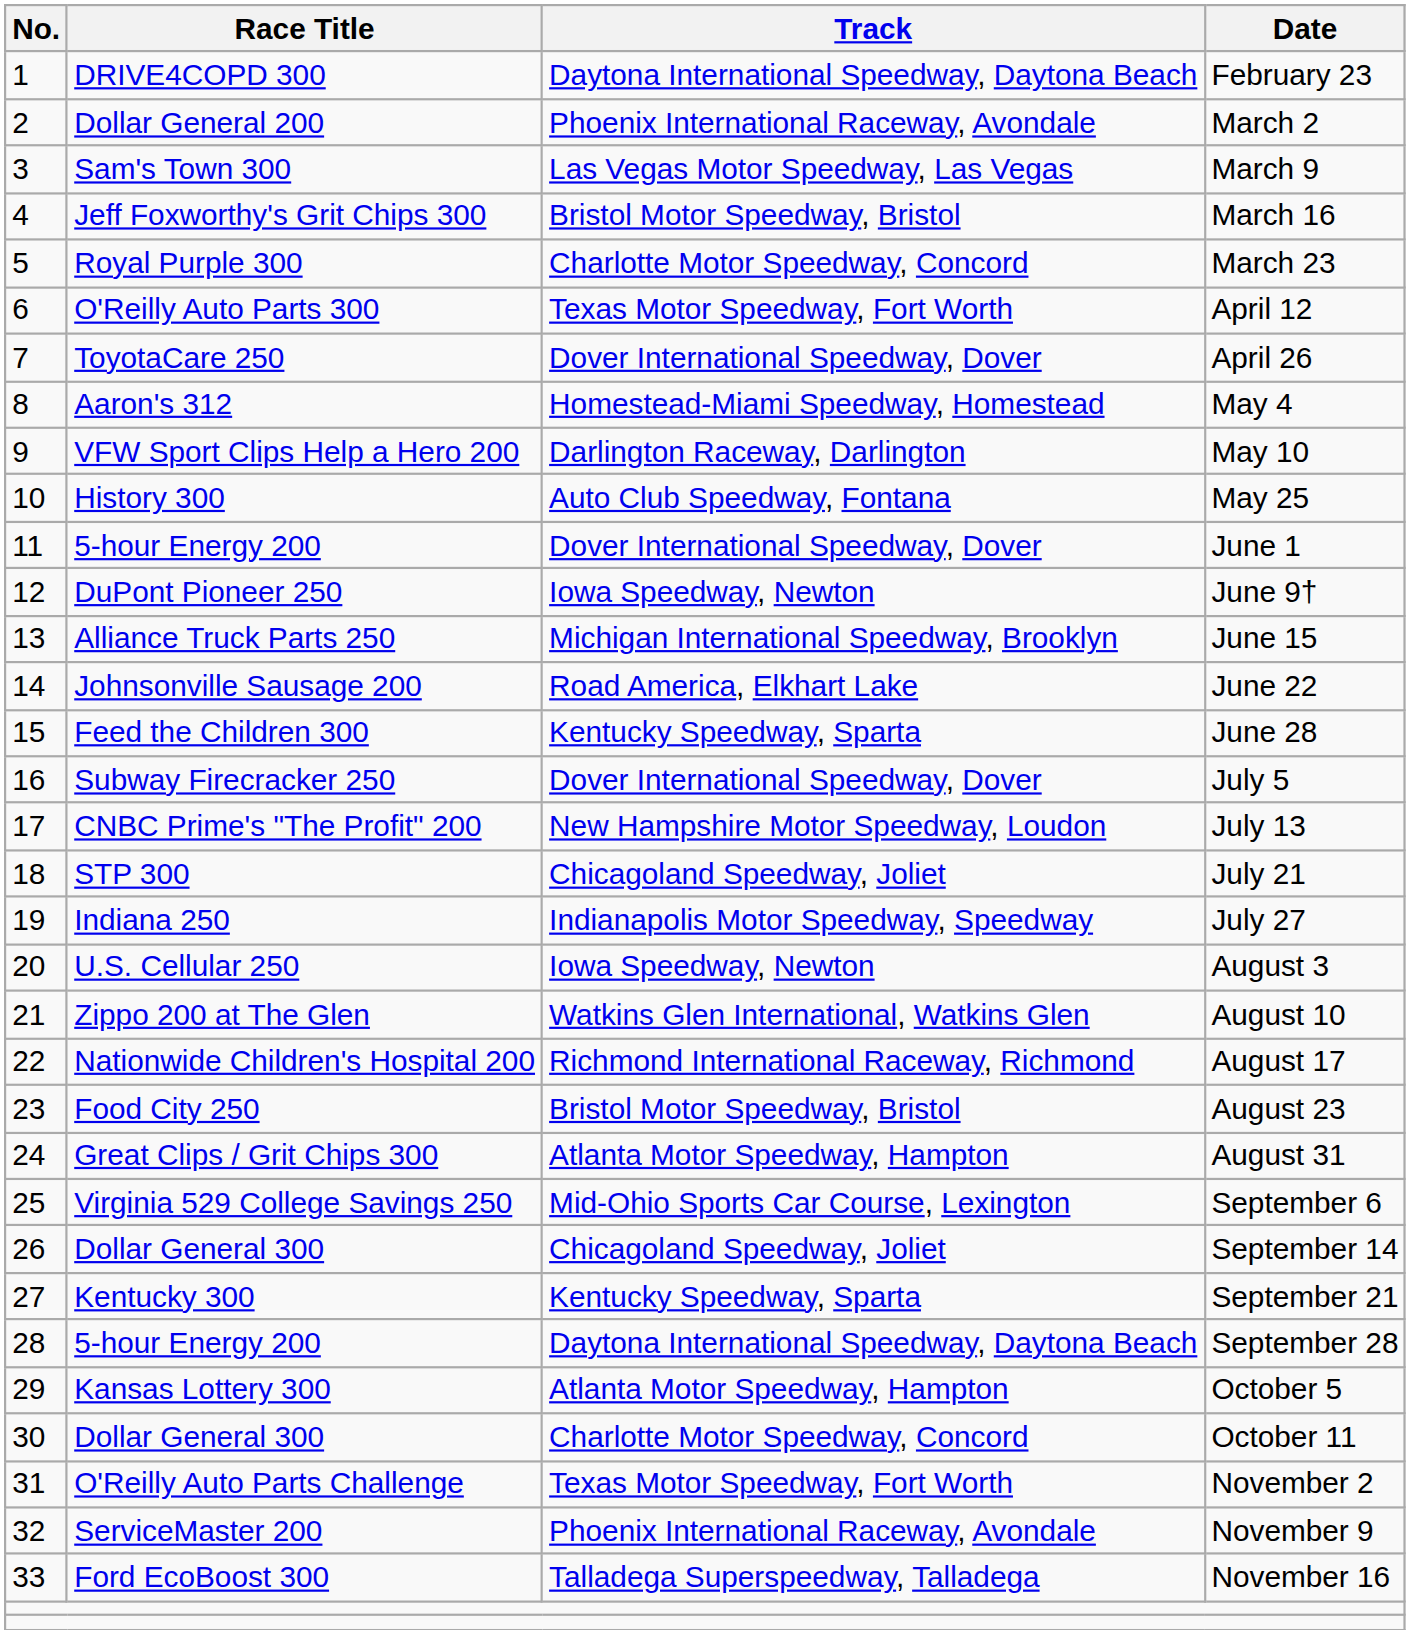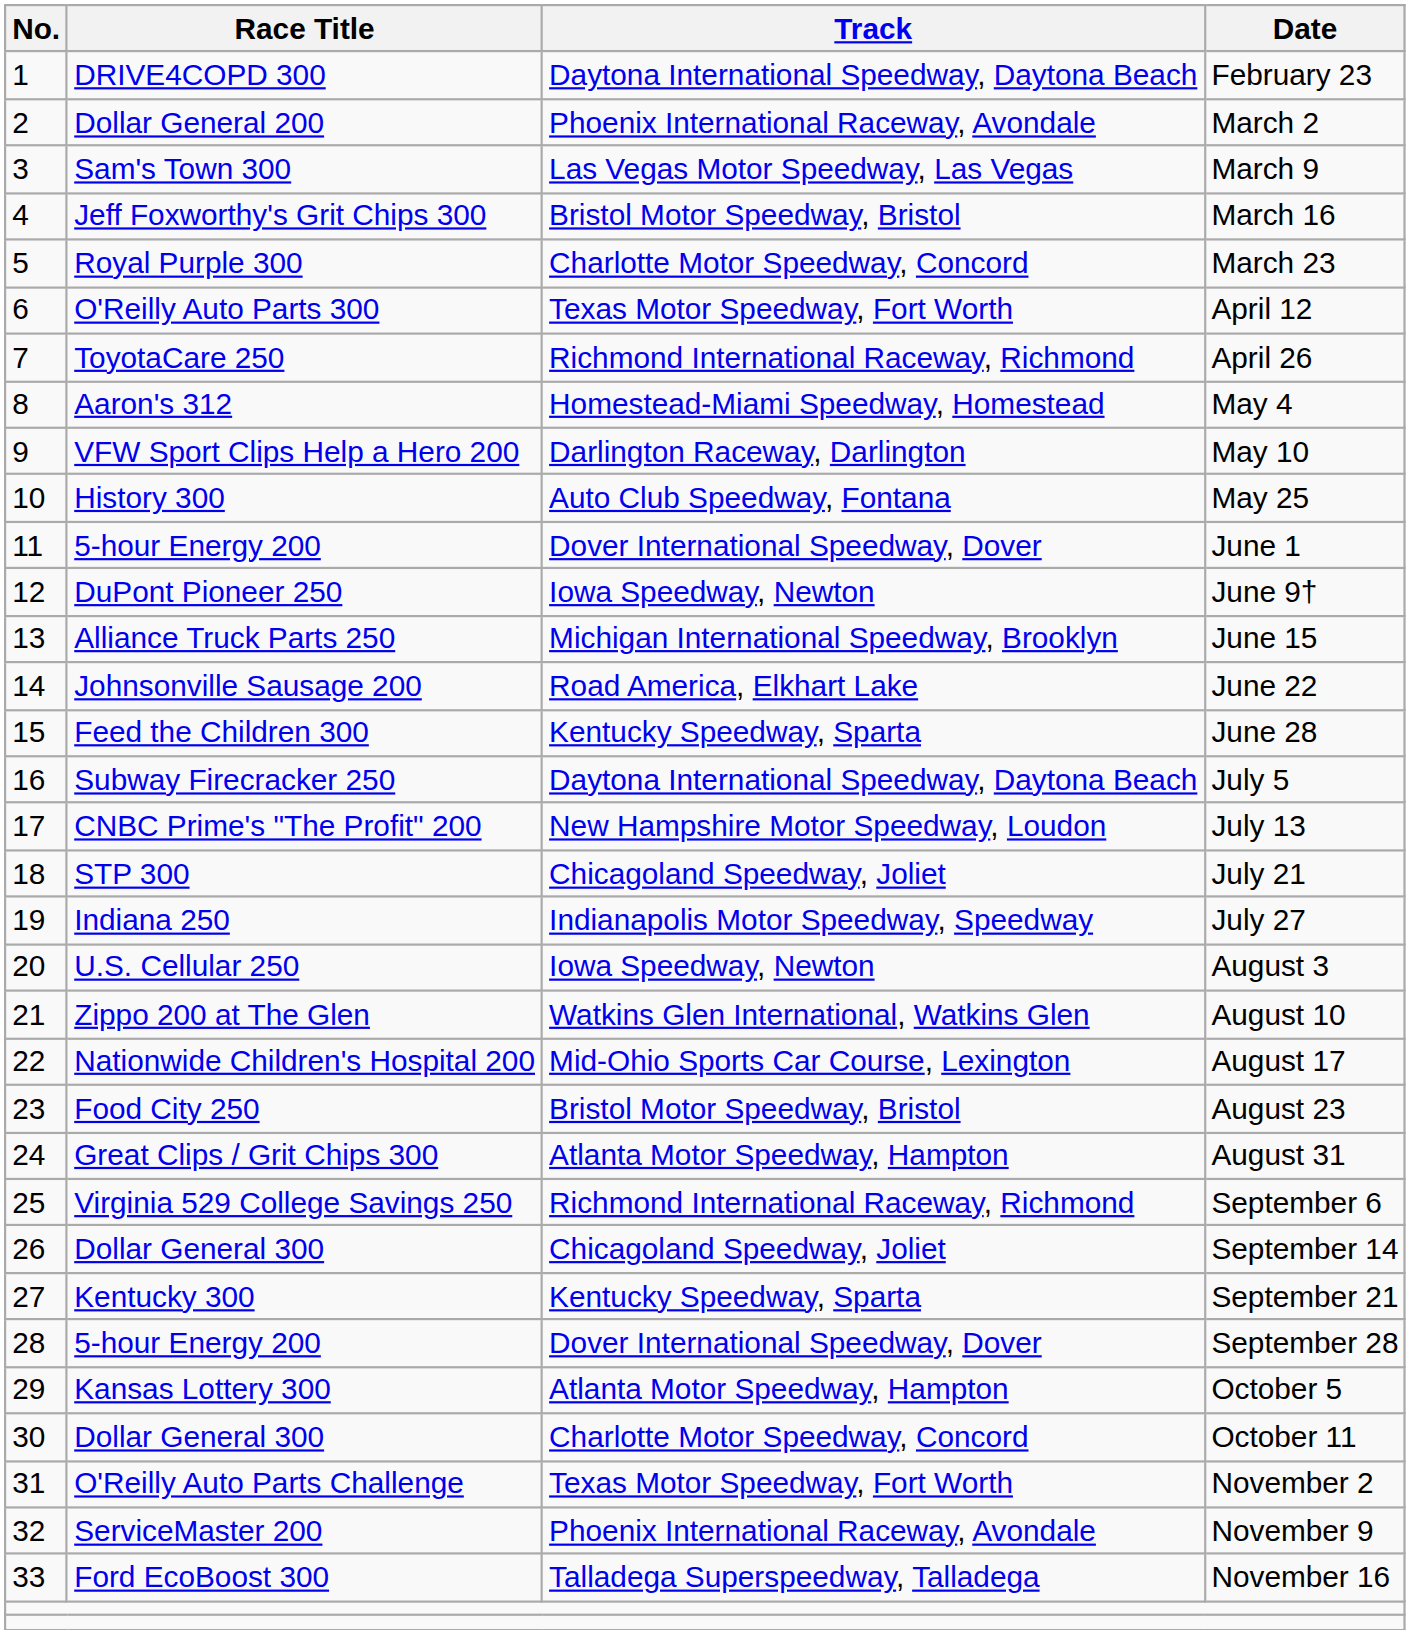 <table class="wikitable" style="font-size:85%;">
 <tr>
 <th>No.</th>
 <th>Race Title</th>
 <th><a href='#'>Track</a></th>
 <th>Date</th>
 </tr>
 <tr>
 <td>1</td>
 <td><a href='#'>DRIVE4COPD 300</a></td>
 <td><a href='#'>Daytona International Speedway</a>, <a href='#'>Daytona Beach</a></td>
 <td>February 23</td>
 </tr>
 <tr>
 <td>2</td>
 <td><a href='#'>Dollar General 200</a></td>
 <td><a href='#'>Phoenix International Raceway</a>, <a href='#'>Avondale</a></td>
 <td>March 2</td>
 </tr>
 <tr>
 <td>3</td>
 <td><a href='#'>Sam's Town 300</a></td>
 <td><a href='#'>Las Vegas Motor Speedway</a>, <a href='#'>Las Vegas</a></td>
 <td>March 9</td>
 </tr>
 <tr>
 <td>4</td>
 <td><a href='#'>Jeff Foxworthy's Grit Chips 300</a></td>
 <td><a href='#'>Bristol Motor Speedway</a>, <a href='#'>Bristol</a></td>
 <td>March 16</td>
 </tr>
 <tr>
 <td>5</td>
 <td><a href='#'>Royal Purple 300</a></td>
 <td><a href='#'>Charlotte Motor Speedway</a>, <a href='#'>Concord</a></td>
 <td>March 23</td>
 </tr>
 <tr>
 <td>6</td>
 <td><a href='#'>O'Reilly Auto Parts 300</a></td>
 <td><a href='#'>Texas Motor Speedway</a>, <a href='#'>Fort Worth</a></td>
 <td>April 12</td>
 </tr>
 <tr>
 <td>7</td>
 <td><a href='#'>ToyotaCare 250</a></td>
-<td><a href='#'>Dover International Speedway</a>, <a href='#'>Dover</a></td>
+<td><a href='#'>Richmond International Raceway</a>, <a href='#'>Richmond</a></td>
 <td>April 26</td>
 </tr>
 <tr>
 <td>8</td>
 <td><a href='#'>Aaron's 312</a></td>
 <td><a href='#'>Homestead-Miami Speedway</a>, <a href='#'>Homestead</a></td>
 <td>May 4</td>
 </tr>
 <tr>
 <td>9</td>
 <td><a href='#'>VFW Sport Clips Help a Hero 200</a></td>
 <td><a href='#'>Darlington Raceway</a>, <a href='#'>Darlington</a></td>
 <td>May 10</td>
 </tr>
 <tr>
 <td>10</td>
 <td><a href='#'>History 300</a></td>
 <td><a href='#'>Auto Club Speedway</a>, <a href='#'>Fontana</a></td>
 <td>May 25</td>
 </tr>
 <tr>
 <td>11</td>
 <td><a href='#'>5-hour Energy 200</a></td>
 <td><a href='#'>Dover International Speedway</a>, <a href='#'>Dover</a></td>
 <td>June 1</td>
 </tr>
 <tr>
 <td>12</td>
 <td><a href='#'>DuPont Pioneer 250</a></td>
 <td><a href='#'>Iowa Speedway</a>, <a href='#'>Newton</a></td>
 <td>June 9†</td>
 </tr>
 <tr>
 <td>13</td>
 <td><a href='#'>Alliance Truck Parts 250</a></td>
 <td><a href='#'>Michigan International Speedway</a>, <a href='#'>Brooklyn</a></td>
 <td>June 15</td>
 </tr>
 <tr>
 <td>14</td>
 <td><a href='#'>Johnsonville Sausage 200</a></td>
 <td><a href='#'>Road America</a>, <a href='#'>Elkhart Lake</a></td>
 <td>June 22</td>
 </tr>
 <tr>
 <td>15</td>
 <td><a href='#'>Feed the Children 300</a></td>
 <td><a href='#'>Kentucky Speedway</a>, <a href='#'>Sparta</a></td>
 <td>June 28</td>
 </tr>
 <tr>
 <td>16</td>
 <td><a href='#'>Subway Firecracker 250</a></td>
-<td><a href='#'>Dover International Speedway</a>, <a href='#'>Dover</a></td>
+<td><a href='#'>Daytona International Speedway</a>, <a href='#'>Daytona Beach</a></td>
 <td>July 5</td>
 </tr>
 <tr>
 <td>17</td>
 <td><a href='#'>CNBC Prime's "The Profit" 200</a></td>
 <td><a href='#'>New Hampshire Motor Speedway</a>, <a href='#'>Loudon</a></td>
 <td>July 13</td>
 </tr>
 <tr>
 <td>18</td>
 <td><a href='#'>STP 300</a></td>
 <td><a href='#'>Chicagoland Speedway</a>, <a href='#'>Joliet</a></td>
 <td>July 21</td>
 </tr>
 <tr>
 <td>19</td>
 <td><a href='#'>Indiana 250</a></td>
 <td><a href='#'>Indianapolis Motor Speedway</a>, <a href='#'>Speedway</a></td>
 <td>July 27</td>
 </tr>
 <tr>
 <td>20</td>
 <td><a href='#'>U.S. Cellular 250</a></td>
 <td><a href='#'>Iowa Speedway</a>, <a href='#'>Newton</a></td>
 <td>August 3</td>
 </tr>
 <tr>
 <td>21</td>
 <td><a href='#'>Zippo 200 at The Glen</a></td>
 <td><a href='#'>Watkins Glen International</a>, <a href='#'>Watkins Glen</a></td>
 <td>August 10</td>
 </tr>
 <tr>
 <td>22</td>
 <td><a href='#'>Nationwide Children's Hospital 200</a></td>
-<td><a href='#'>Richmond International Raceway</a>, <a href='#'>Richmond</a></td>
+<td><a href='#'>Mid-Ohio Sports Car Course</a>, <a href='#'>Lexington</a></td>
 <td>August 17</td>
 </tr>
 <tr>
 <td>23</td>
 <td><a href='#'>Food City 250</a></td>
 <td><a href='#'>Bristol Motor Speedway</a>, <a href='#'>Bristol</a></td>
 <td>August 23</td>
 </tr>
 <tr>
 <td>24</td>
 <td><a href='#'>Great Clips / Grit Chips 300</a></td>
 <td><a href='#'>Atlanta Motor Speedway</a>, <a href='#'>Hampton</a></td>
 <td>August 31</td>
 </tr>
 <tr>
 <td>25</td>
 <td><a href='#'>Virginia 529 College Savings 250</a></td>
-<td><a href='#'>Mid-Ohio Sports Car Course</a>, <a href='#'>Lexington</a></td>
+<td><a href='#'>Richmond International Raceway</a>, <a href='#'>Richmond</a></td>
 <td>September 6</td>
 </tr>
 <tr>
 <td>26</td>
 <td><a href='#'>Dollar General 300</a></td>
 <td><a href='#'>Chicagoland Speedway</a>, <a href='#'>Joliet</a></td>
 <td>September 14</td>
 </tr>
 <tr>
 <td>27</td>
 <td><a href='#'>Kentucky 300</a></td>
 <td><a href='#'>Kentucky Speedway</a>, <a href='#'>Sparta</a></td>
 <td>September 21</td>
 </tr>
 <tr>
 <td>28</td>
 <td><a href='#'>5-hour Energy 200</a></td>
-<td><a href='#'>Daytona International Speedway</a>, <a href='#'>Daytona Beach</a></td>
+<td><a href='#'>Dover International Speedway</a>, <a href='#'>Dover</a></td>
 <td>September 28</td>
 </tr>
 <tr>
 <td>29</td>
 <td><a href='#'>Kansas Lottery 300</a></td>
 <td><a href='#'>Atlanta Motor Speedway</a>, <a href='#'>Hampton</a></td>
 <td>October 5</td>
 </tr>
 <tr>
 <td>30</td>
 <td><a href='#'>Dollar General 300</a></td>
 <td><a href='#'>Charlotte Motor Speedway</a>, <a href='#'>Concord</a></td>
 <td>October 11</td>
 </tr>
 <tr>
 <td>31</td>
 <td><a href='#'>O'Reilly Auto Parts Challenge</a></td>
 <td><a href='#'>Texas Motor Speedway</a>, <a href='#'>Fort Worth</a></td>
 <td>November 2</td>
 </tr>
 <tr>
 <td>32</td>
 <td><a href='#'>ServiceMaster 200</a></td>
 <td><a href='#'>Phoenix International Raceway</a>, <a href='#'>Avondale</a></td>
 <td>November 9</td>
 </tr>
 <tr>
 <td>33</td>
 <td><a href='#'>Ford EcoBoost 300</a></td>
 <td><a href='#'>Talladega Superspeedway</a>, <a href='#'>Talladega</a></td>
 <td>November 16</td>
 </tr>
 <tr>
 <td colspan="9"></td>
 </tr>
 <tr>
 <td colspan="9"></td>
 </tr>
 </table>
